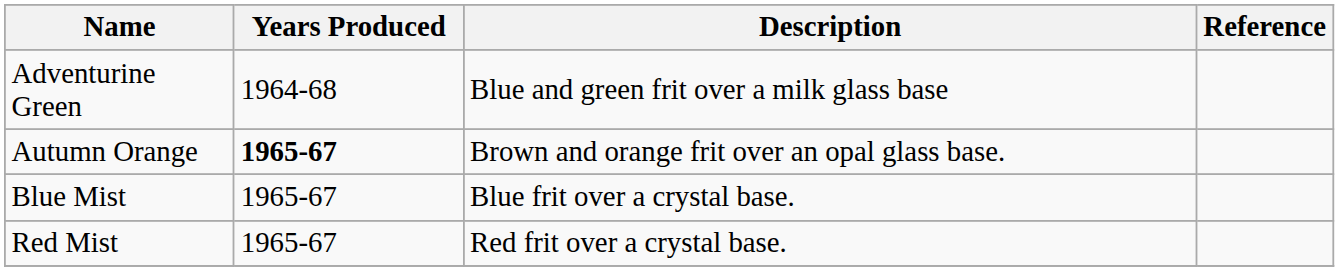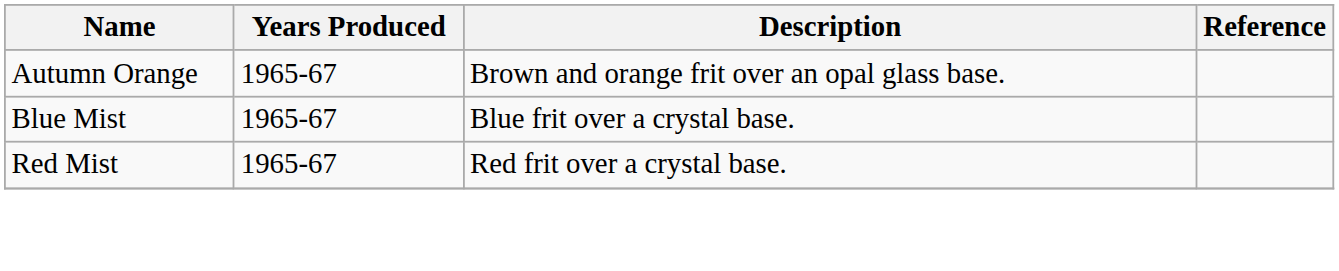 <table class="sortable wikitable">
 <tr>
 <th width="120">Name</th>
 <th width="120">Years Produced</th>
 <th width="400">Description</th>
 <th width="15">Reference</th>
 </tr>
 <tr>
-<td>Adventurine Green</td>
-<td>1964-68</td>
-<td>Blue and green frit over a milk glass base</td>
-<td align="center"></td>
-</tr>
-<tr>
 <td>Autumn Orange</td>
-<td><strong>1965-67</strong></td>
+<td>1965-67</td>
 <td>Brown and orange frit over an opal glass base.</td>
 <td align="center"></td>
 </tr>
 <tr>
 <td>Blue Mist</td>
 <td>1965-67</td>
 <td>Blue frit over a crystal base.</td>
 <td align="center"></td>
 </tr>
 <tr>
 <td>Red Mist</td>
 <td>1965-67</td>
 <td>Red frit over a crystal base.</td>
 <td align="center"></td>
 </tr>
 <tr>
 </tr>
 </table>
